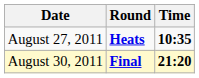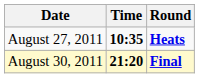 <table class="wikitable">
 <tr>
 <th>Date</th>
+<th>Time</th>
 <th>Round</th>
-<th>Time</th>
 </tr>
 <tr>
 <td>August 27, 2011</td>
+<td><strong>10:35</strong></td>
 <td><strong><a href='#'>Heats</a></strong></td>
-<td><strong>10:35</strong></td>
 </tr>
 <tr style=background:lemonchiffon>
 <td>August 30, 2011</td>
+<td><strong>21:20</strong></td>
 <td><strong><a href='#'>Final</a></strong></td>
-<td><strong>21:20</strong></td>
 </tr>
 </table>
